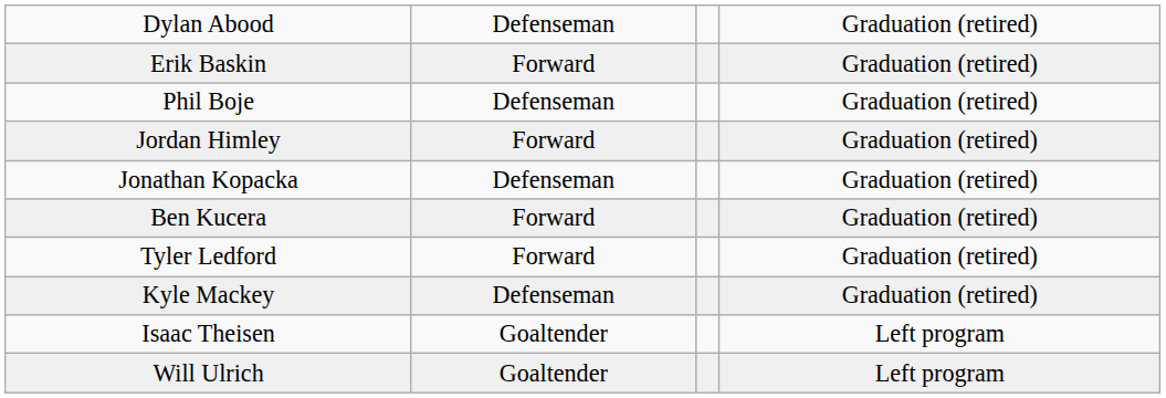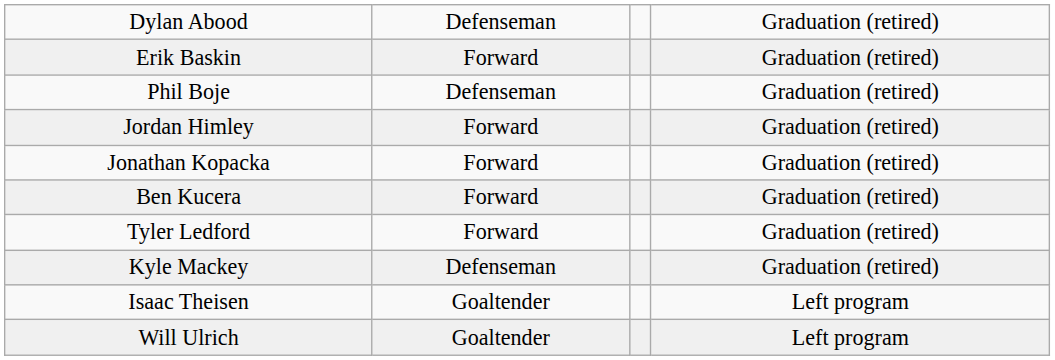 <table class="wikitable" width="60%">
 <tr align="center" bgcolor="">
 <td>Dylan Abood</td>
 <td>Defenseman</td>
 <td></td>
 <td>Graduation (retired)</td>
 </tr>
 <tr align="center" bgcolor="f0f0f0">
 <td>Erik Baskin</td>
 <td>Forward</td>
 <td></td>
 <td>Graduation (retired)</td>
 </tr>
 <tr align="center" bgcolor="">
 <td>Phil Boje</td>
 <td>Defenseman</td>
 <td></td>
 <td>Graduation (retired)</td>
 </tr>
 <tr align="center" bgcolor="f0f0f0">
 <td>Jordan Himley</td>
 <td>Forward</td>
 <td></td>
 <td>Graduation (retired)</td>
 </tr>
 <tr align="center" bgcolor="">
 <td>Jonathan Kopacka</td>
-<td>Defenseman</td>
+<td>Forward</td>
 <td></td>
 <td>Graduation (retired)</td>
 </tr>
 <tr align="center" bgcolor="f0f0f0">
 <td>Ben Kucera</td>
 <td>Forward</td>
 <td></td>
 <td>Graduation (retired)</td>
 </tr>
 <tr align="center" bgcolor="">
 <td>Tyler Ledford</td>
 <td>Forward</td>
 <td></td>
 <td>Graduation (retired)</td>
 </tr>
 <tr align="center" bgcolor="f0f0f0">
 <td>Kyle Mackey</td>
 <td>Defenseman</td>
 <td></td>
 <td>Graduation (retired)</td>
 </tr>
 <tr align="center" bgcolor="">
 <td>Isaac Theisen</td>
 <td>Goaltender</td>
 <td></td>
 <td>Left program</td>
 </tr>
 <tr align="center" bgcolor="f0f0f0">
 <td>Will Ulrich</td>
 <td>Goaltender</td>
 <td></td>
 <td>Left program</td>
 </tr>
 </table>
